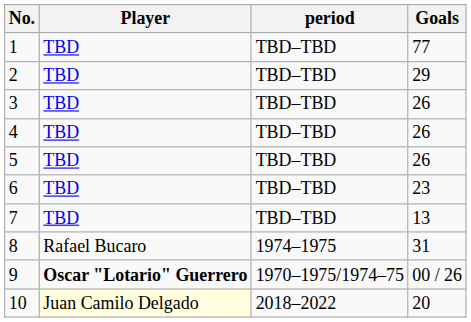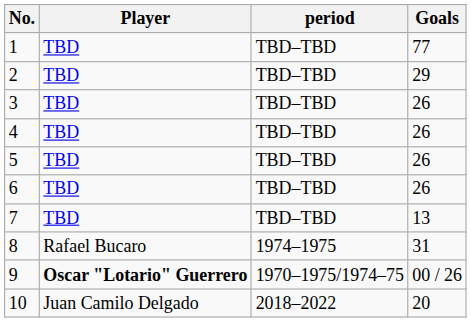 <table class="wikitable">
 <tr>
 <th>No.</th>
 <th>Player</th>
 <th>period</th>
 <th>Goals</th>
 </tr>
 <tr>
 <td>1</td>
 <td> <a href='#'>TBD</a></td>
 <td>TBD–TBD</td>
 <td>77</td>
 </tr>
 <tr>
 <td>2</td>
 <td> <a href='#'>TBD</a></td>
 <td>TBD–TBD</td>
 <td>29</td>
 </tr>
 <tr>
 <td>3</td>
 <td> <a href='#'>TBD</a></td>
 <td>TBD–TBD</td>
 <td>26</td>
 </tr>
 <tr>
 <td>4</td>
 <td> <a href='#'>TBD</a></td>
 <td>TBD–TBD</td>
 <td>26</td>
 </tr>
 <tr>
 <td>5</td>
 <td> <a href='#'>TBD</a></td>
 <td>TBD–TBD</td>
 <td>26</td>
 </tr>
 <tr>
 <td>6</td>
 <td> <a href='#'>TBD</a></td>
 <td>TBD–TBD</td>
-<td>23</td>
+<td>26</td>
 </tr>
 <tr>
 <td>7</td>
 <td> <a href='#'>TBD</a></td>
 <td>TBD–TBD</td>
 <td>13</td>
 </tr>
 <tr>
 <td>8</td>
 <td> Rafael Bucaro</td>
 <td>1974–1975</td>
 <td>31</td>
 </tr>
 <tr>
 <td>9</td>
 <td><strong> Oscar "Lotario" Guerrero</strong></td>
 <td>1970–1975/1974–75</td>
 <td>00 / 26</td>
 </tr>
 <tr>
 <td>10</td>
-<td style="background: lightyellow;"> Juan Camilo Delgado</td>
+<td> Juan Camilo Delgado</td>
 <td>2018–2022</td>
 <td>20</td>
 </tr>
 </table>
